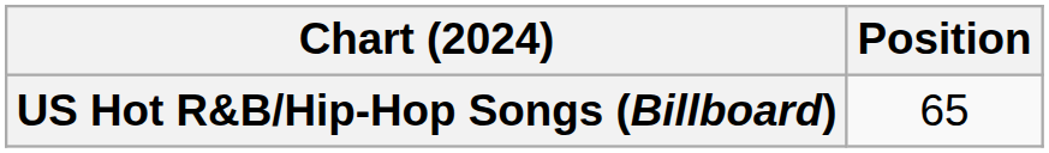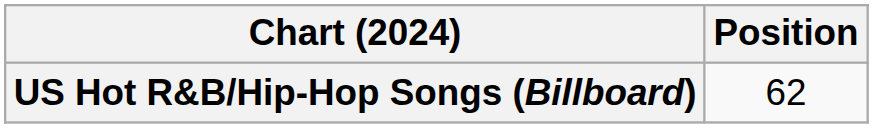 <table class="wikitable plainrowheaders" style="text-align:center">
 <tr>
 <th scope="col">Chart (2024)</th>
 <th scope="col">Position</th>
 </tr>
 <tr>
 <th scope="row">US Hot R&B/Hip-Hop Songs (<em>Billboard</em>)</th>
-<td>65</td>
+<td>62</td>
 </tr>
 </table>
